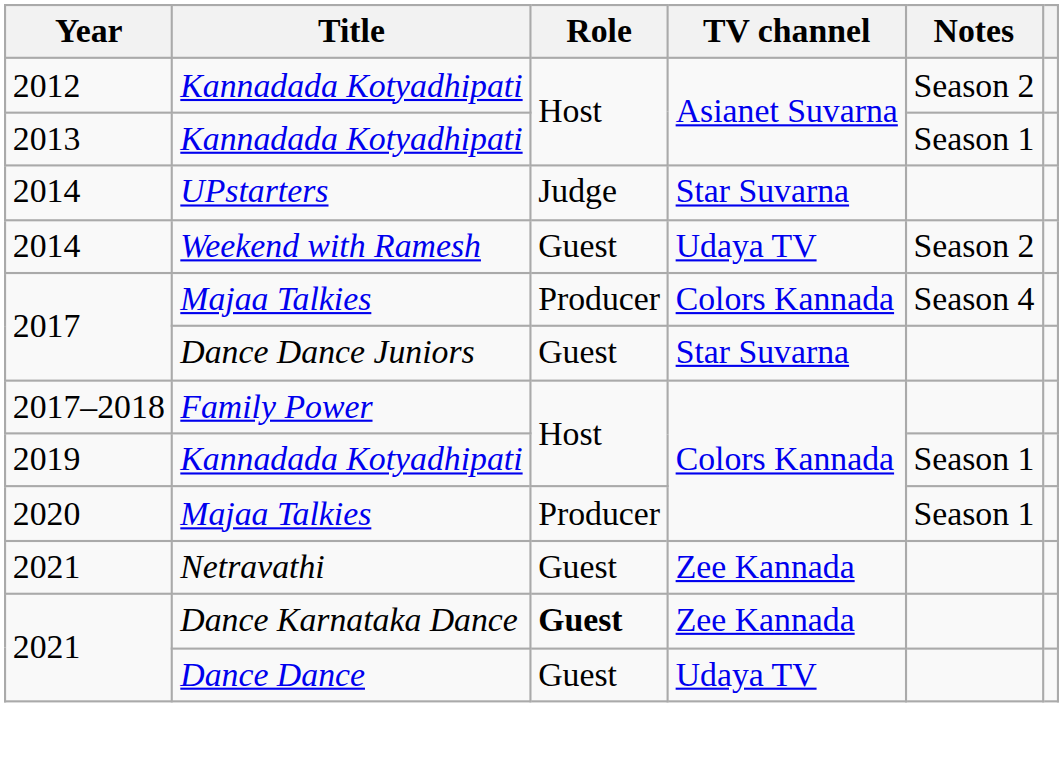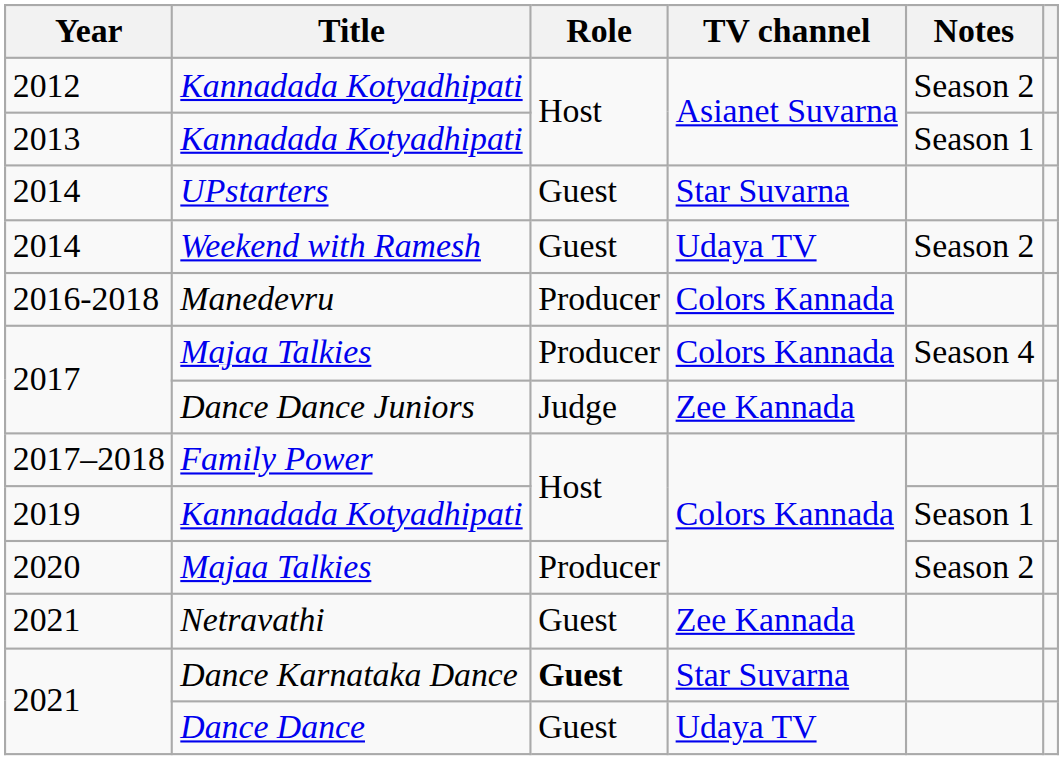 <table class="wikitable sortable">
 <tr>
 <th>Year</th>
 <th>Title</th>
 <th>Role</th>
 <th>TV channel</th>
 <th class="unsortable">Notes</th>
 <th class="unsortable"></th>
 </tr>
 <tr>
 <td>2012</td>
 <td><em><a href='#'>Kannadada Kotyadhipati</a></em></td>
 <td rowspan="2">Host</td>
 <td rowspan=2><a href='#'>Asianet Suvarna</a></td>
 <td>Season 2</td>
 <td style="text-align: center;"></td>
 </tr>
 <tr>
 <td>2013</td>
 <td><em><a href='#'>Kannadada Kotyadhipati</a></em></td>
 <td>Season 1</td>
 <td style="text-align: center;"></td>
 </tr>
 <tr>
 <td>2014</td>
 <td><em><a href='#'>UPstarters</a></em></td>
-<td>Judge</td>
+<td>Guest</td>
 <td><a href='#'>Star Suvarna</a></td>
 <td></td>
 <td style="text-align: center;"></td>
 </tr>
 <tr>
 <td>2014</td>
 <td><em><a href='#'>Weekend with Ramesh</a></em></td>
 <td>Guest</td>
 <td><a href='#'>Udaya TV</a></td>
 <td>Season 2</td>
 <td style="text-align: center;"></td>
 </tr>
 <tr>
+<td>2016-2018</td>
+<td><em>Manedevru</em></td>
+<td>Producer</td>
+<td><a href='#'>Colors Kannada</a></td>
+<td></td>
+<td style="text-align: center;"></td>
+</tr>
+<tr>
 <td rowspan="2">2017</td>
 <td><em><a href='#'>Majaa Talkies</a></em></td>
 <td>Producer</td>
 <td><a href='#'>Colors Kannada</a></td>
 <td>Season 4</td>
 <td style="text-align: center;"></td>
 </tr>
 <tr>
 <td><em>Dance Dance Juniors</em></td>
-<td>Guest</td>
-<td><a href='#'>Star Suvarna</a></td>
+<td>Judge</td>
+<td><a href='#'>Zee Kannada</a></td>
 <td></td>
 <td style="text-align: center;"></td>
 </tr>
 <tr>
 <td>2017–2018</td>
 <td><em><a href='#'>Family Power</a></em></td>
 <td rowspan="2">Host</td>
 <td rowspan="3"><a href='#'>Colors Kannada</a></td>
 <td></td>
 <td style="text-align: center;"></td>
 </tr>
 <tr>
 <td>2019</td>
 <td><em><a href='#'>Kannadada Kotyadhipati</a></em></td>
 <td>Season 1</td>
 <td style="text-align: center;"></td>
 </tr>
 <tr>
 <td>2020</td>
 <td><em><a href='#'>Majaa Talkies</a></em></td>
 <td>Producer</td>
-<td>Season 1</td>
+<td>Season 2</td>
 <td style="text-align: center;"></td>
 </tr>
 <tr>
 <td>2021</td>
 <td><em>Netravathi</em></td>
 <td>Guest</td>
 <td><a href='#'>Zee Kannada</a></td>
 <td></td>
 <td style="text-align: center;"></td>
 </tr>
 <tr>
 <td rowspan="2">2021</td>
 <td><em>Dance Karnataka Dance</em></td>
 <td><strong>Guest</strong></td>
-<td><a href='#'>Zee Kannada</a></td>
+<td><a href='#'>Star Suvarna</a></td>
 <td></td>
 <td style="text-align: center;"></td>
 </tr>
 <tr>
 <td><a href='#'><em>Dance Dance</em></a></td>
 <td>Guest</td>
 <td><a href='#'>Udaya TV</a></td>
 <td></td>
 <td style="text-align: center;"></td>
 </tr>
 </table>
